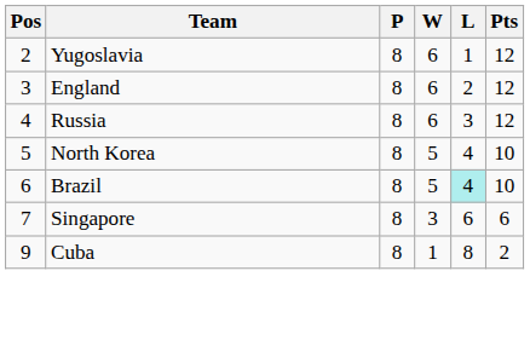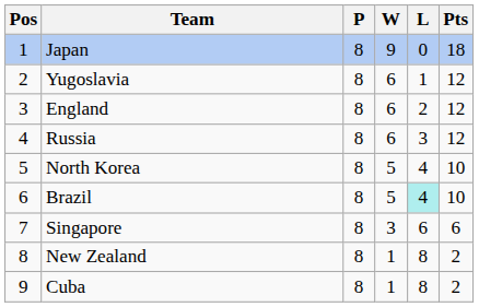 <table class="wikitable" style="font-size: 100%">
 <tr>
 <th width=15>Pos</th>
 <th width=250>Team</th>
 <th width=20>P</th>
 <th width=20>W</th>
 <th width=20>L</th>
 <th width=20>Pts</th>
+</tr>
+<tr align=center style="background: #b2ccf4;">
+<td>1</td>
+<td align="left"> Japan</td>
+<td>8</td>
+<td>9</td>
+<td>0</td>
+<td>18</td>
 </tr>
 <tr align=center>
 <td>2</td>
 <td align="left"> Yugoslavia</td>
 <td>8</td>
 <td>6</td>
 <td>1</td>
 <td>12</td>
 </tr>
 <tr align=center>
 <td>3</td>
 <td align="left"> England</td>
 <td>8</td>
 <td>6</td>
 <td>2</td>
 <td>12</td>
 </tr>
 <tr align=center>
 <td>4</td>
 <td align="left"> Russia</td>
 <td>8</td>
 <td>6</td>
 <td>3</td>
 <td>12</td>
 </tr>
 <tr align=center>
 <td>5</td>
 <td align="left"> North Korea</td>
 <td>8</td>
 <td>5</td>
 <td>4</td>
 <td>10</td>
 </tr>
 <tr align=center>
 <td>6</td>
 <td align="left"> Brazil</td>
 <td>8</td>
 <td>5</td>
 <td style="background: paleturquoise;">4</td>
 <td>10</td>
 </tr>
 <tr align=center>
 <td>7</td>
 <td align="left"> Singapore</td>
 <td>8</td>
 <td>3</td>
 <td>6</td>
 <td>6</td>
 </tr>
 <tr align=center>
+<td>8</td>
+<td align="left"> New Zealand</td>
+<td>8</td>
+<td>1</td>
+<td>8</td>
+<td>2</td>
+</tr>
+<tr align=center>
 <td>9</td>
 <td align="left"> Cuba</td>
 <td>8</td>
 <td>1</td>
 <td>8</td>
 <td>2</td>
 </tr>
 </table>
